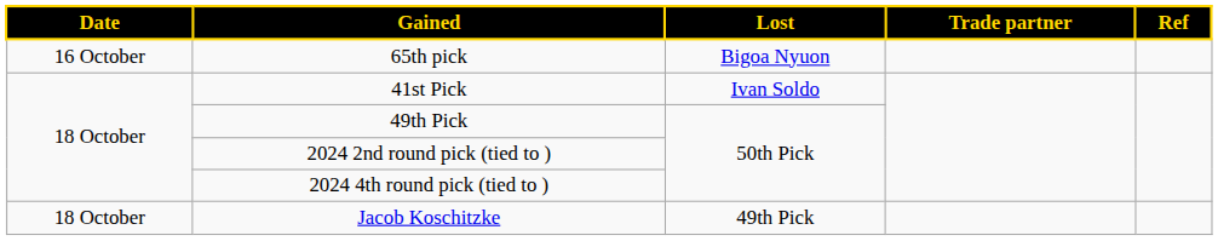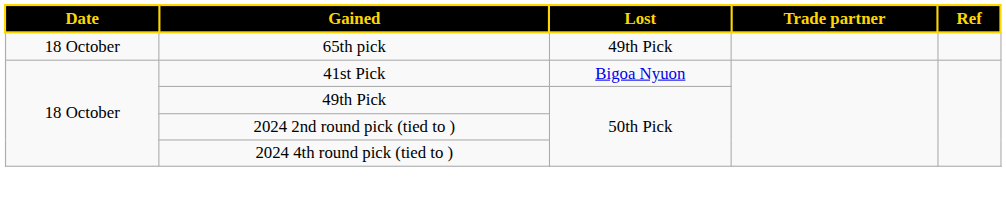 <table class="wikitable" style="text-align:center; font-size:100%; width:60%;">
 <tr>
 <th style="background:black; border: solid gold 2px; color:gold;">Date</th>
 <th style="background:black; border: solid gold 2px; color:gold;">Gained</th>
 <th style="background:black; border: solid gold 2px; color:gold;">Lost</th>
 <th style="background:black; border: solid gold 2px; color:gold;">Trade partner</th>
 <th style="background:black; border: solid gold 2px; color:gold;">Ref</th>
 </tr>
 <tr>
-<td>16 October</td>
+<td>18 October</td>
 <td>65th pick</td>
-<td><a href='#'>Bigoa Nyuon</a></td>
+<td>49th Pick</td>
 <td></td>
 <td></td>
 </tr>
 <tr>
 <td rowspan=4>18 October</td>
 <td>41st Pick</td>
-<td><a href='#'>Ivan Soldo</a></td>
+<td><a href='#'>Bigoa Nyuon</a></td>
 <td rowspan=4></td>
 <td rowspan=4></td>
 </tr>
 <tr>
 <td>49th Pick</td>
 <td rowspan=3>50th Pick</td>
 </tr>
 <tr>
 <td>2024 2nd round pick (tied to )</td>
 </tr>
 <tr>
 <td>2024 4th round pick (tied to )</td>
 </tr>
-<tr>
-<td>18 October</td>
-<td><a href='#'>Jacob Koschitzke</a></td>
-<td>49th Pick</td>
-<td></td>
-<td></td>
-</tr>
 </table>
